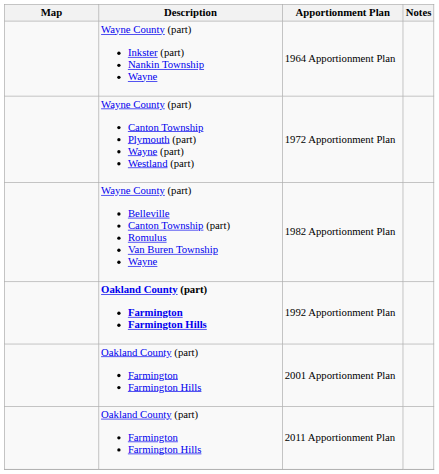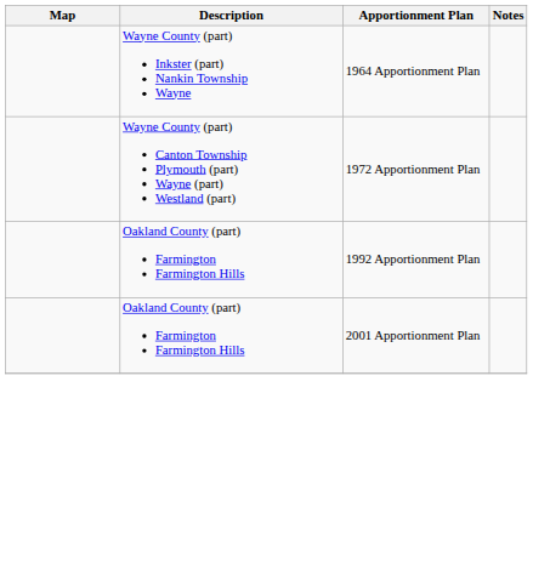 <table class="wikitable sortable">
 <tr>
 <th style="width:100pt;">Map</th>
 <th style="width:200pt;">Description</th>
 <th style="width:130pt;">Apportionment Plan</th>
 <th style="width:15pt;">Notes</th>
 </tr>
 <tr>
 <td></td>
 <td><a href='#'>Wayne County</a> (part)<br><ul><li><a href='#'>Inkster</a> (part)</li><li><a href='#'>Nankin Township</a></li><li><a href='#'>Wayne</a></li></ul></td>
 <td>1964 Apportionment Plan</td>
 <td></td>
 </tr>
 <tr>
 <td></td>
 <td><a href='#'>Wayne County</a> (part)<br><ul><li><a href='#'>Canton Township</a></li><li><a href='#'>Plymouth</a> (part)</li><li><a href='#'>Wayne</a> (part)</li><li><a href='#'>Westland</a> (part)</li></ul></td>
 <td>1972 Apportionment Plan</td>
 <td></td>
 </tr>
 <tr>
 <td></td>
-<td><a href='#'>Wayne County</a> (part)<br><ul><li><a href='#'>Belleville</a></li><li><a href='#'>Canton Township</a> (part)</li><li><a href='#'>Romulus</a></li><li><a href='#'>Van Buren Township</a></li><li><a href='#'>Wayne</a></li></ul></td>
-<td>1982 Apportionment Plan</td>
-<td></td>
-</tr>
-<tr>
-<td></td>
-<td><strong><a href='#'>Oakland County</a> (part)<br><ul><li><a href='#'>Farmington</a></li><li><a href='#'>Farmington Hills</a></li></ul></strong></td>
+<td><a href='#'>Oakland County</a> (part)<br><ul><li><a href='#'>Farmington</a></li><li><a href='#'>Farmington Hills</a></li></ul></td>
 <td>1992 Apportionment Plan</td>
 <td></td>
 </tr>
 <tr>
 <td></td>
 <td><a href='#'>Oakland County</a> (part)<br><ul><li><a href='#'>Farmington</a></li><li><a href='#'>Farmington Hills</a></li></ul></td>
 <td>2001 Apportionment Plan</td>
 <td></td>
 </tr>
 <tr>
-<td></td>
-<td><a href='#'>Oakland County</a> (part)<br><ul><li><a href='#'>Farmington</a></li><li><a href='#'>Farmington Hills</a></li></ul></td>
-<td>2011 Apportionment Plan</td>
-<td></td>
-</tr>
-<tr>
 </tr>
 </table>
